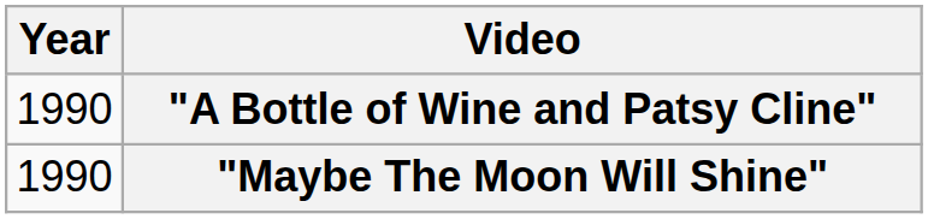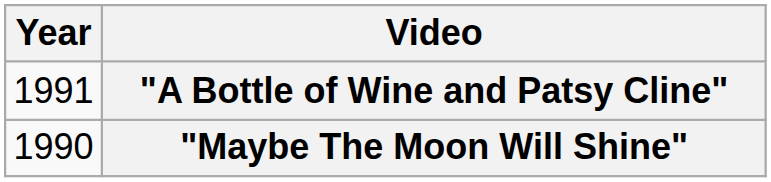 <table class="wikitable plainrowheaders">
 <tr>
 <th>Year</th>
 <th style="width:18em;">Video</th>
 </tr>
 <tr>
-<td>1990</td>
+<td>1991</td>
 <th scope="row">"A Bottle of Wine and Patsy Cline"</th>
 </tr>
 <tr>
 <td>1990</td>
 <th scope="row">"Maybe The Moon Will Shine"</th>
 </tr>
 </table>
